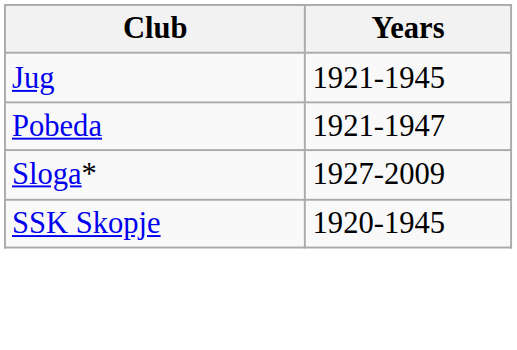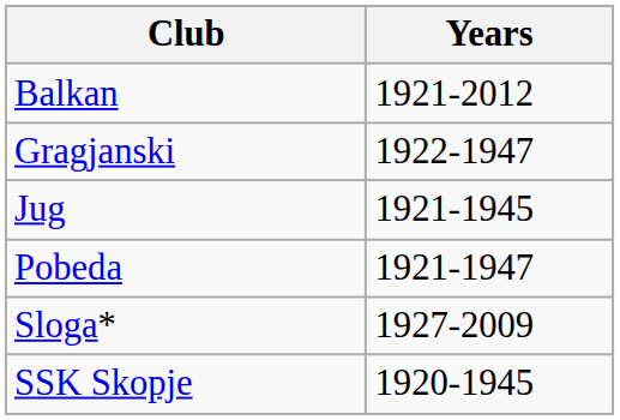 <table class="wikitable">
 <tr style="background:#efefef;">
 <th scope="col" width="150">Club</th>
 <th scope="col" width="100">Years</th>
+</tr>
+<tr>
+<td><a href='#'>Balkan</a></td>
+<td>1921-2012</td>
+</tr>
+<tr>
+<td><a href='#'>Gragjanski</a></td>
+<td>1922-1947</td>
 </tr>
 <tr>
 <td><a href='#'>Jug</a></td>
 <td>1921-1945</td>
 </tr>
 <tr>
 <td><a href='#'>Pobeda</a></td>
 <td>1921-1947</td>
 </tr>
 <tr>
 <td><a href='#'>Sloga</a>*</td>
 <td>1927-2009</td>
 </tr>
 <tr>
 <td><a href='#'>SSK Skopje</a></td>
 <td>1920-1945</td>
 </tr>
 </table>
